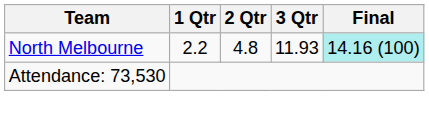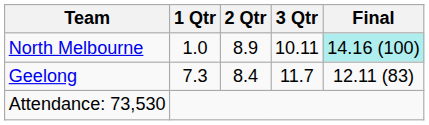 <table class="wikitable">
 <tr>
 <th>Team</th>
 <th>1 Qtr</th>
 <th>2 Qtr</th>
 <th>3 Qtr</th>
 <th>Final</th>
 </tr>
 <tr>
 <td><a href='#'>North Melbourne</a></td>
-<td align=center>2.2</td>
-<td align=center>4.8</td>
-<td align=center>11.93</td>
+<td align=center>1.0</td>
+<td align=center>8.9</td>
+<td align=center>10.11</td>
 <td align=center style="background: paleturquoise;">14.16 (100)</td>
+</tr>
+<tr>
+<td><a href='#'>Geelong</a></td>
+<td align=center>7.3</td>
+<td align=center>8.4</td>
+<td align=center>11.7</td>
+<td align=center>12.11 (83)</td>
 </tr>
 <tr>
 <td align=center>Attendance: 73,530</td>
 </tr>
 </table>
